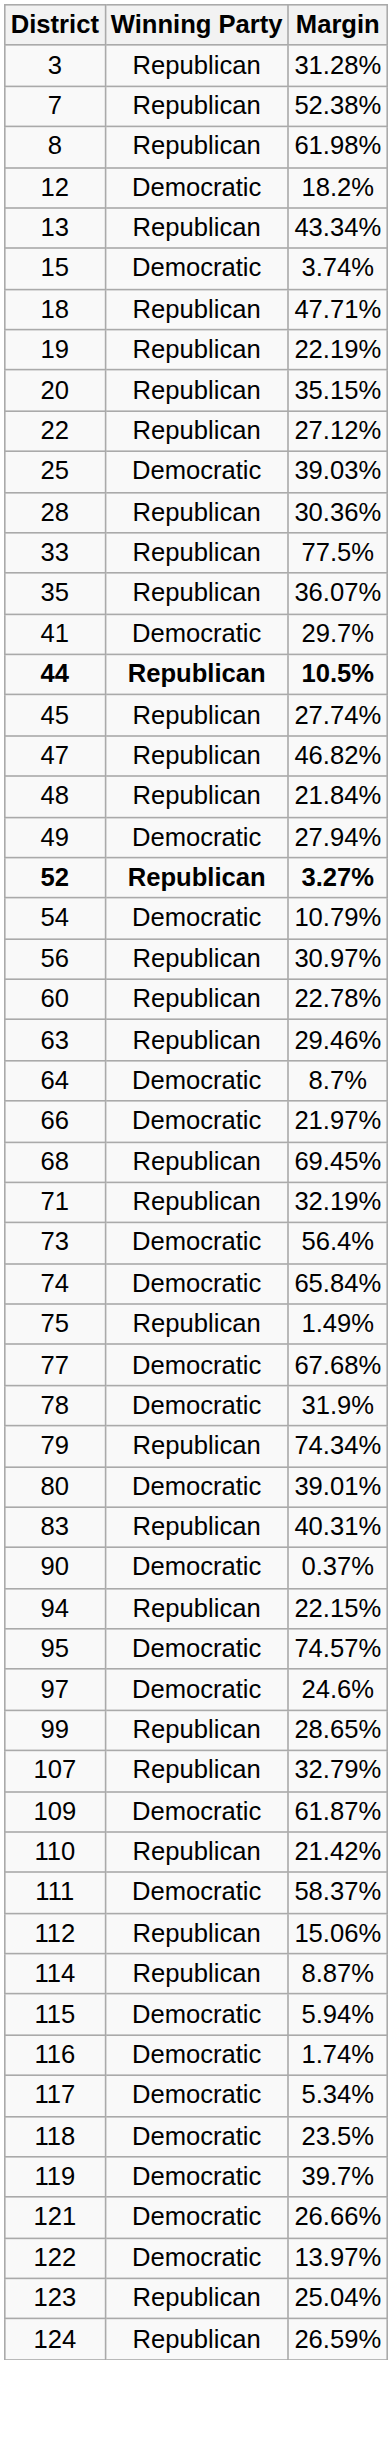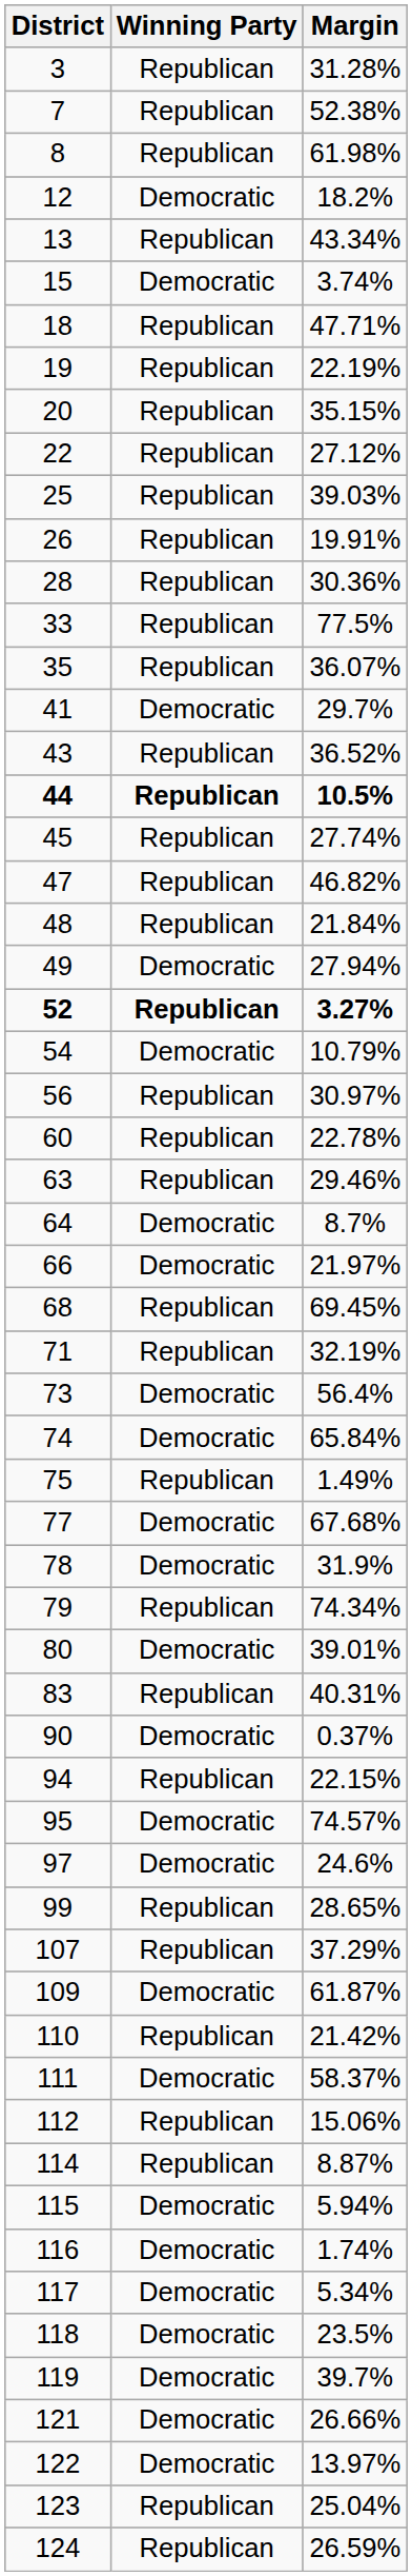 <table class="wikitable sortable" style="text-align:center">
 <tr>
 <th>District</th>
 <th>Winning Party</th>
 <th>Margin</th>
 </tr>
 <tr>
 <td>3</td>
 <td>Republican</td>
 <td>31.28%</td>
 </tr>
 <tr>
 <td>7</td>
 <td>Republican</td>
 <td>52.38%</td>
 </tr>
 <tr>
 <td>8</td>
 <td>Republican</td>
 <td>61.98%</td>
 </tr>
 <tr>
 <td>12</td>
 <td>Democratic</td>
 <td>18.2%</td>
 </tr>
 <tr>
 <td>13</td>
 <td>Republican</td>
 <td>43.34%</td>
 </tr>
 <tr>
 <td>15</td>
 <td>Democratic</td>
 <td>3.74%</td>
 </tr>
 <tr>
 <td>18</td>
 <td>Republican</td>
 <td>47.71%</td>
 </tr>
 <tr>
 <td>19</td>
 <td>Republican</td>
 <td>22.19%</td>
 </tr>
 <tr>
 <td>20</td>
 <td>Republican</td>
 <td>35.15%</td>
 </tr>
 <tr>
 <td>22</td>
 <td>Republican</td>
 <td>27.12%</td>
 </tr>
 <tr>
 <td>25</td>
-<td>Democratic</td>
+<td>Republican</td>
 <td>39.03%</td>
+</tr>
+<tr>
+<td>26</td>
+<td>Republican</td>
+<td>19.91%</td>
 </tr>
 <tr>
 <td>28</td>
 <td>Republican</td>
 <td>30.36%</td>
 </tr>
 <tr>
 <td>33</td>
 <td>Republican</td>
 <td>77.5%</td>
 </tr>
 <tr>
 <td>35</td>
 <td>Republican</td>
 <td>36.07%</td>
 </tr>
 <tr>
 <td>41</td>
 <td>Democratic</td>
 <td>29.7%</td>
+</tr>
+<tr>
+<td>43</td>
+<td>Republican</td>
+<td>36.52%</td>
 </tr>
 <tr>
 <td><strong>44</strong></td>
 <td><strong>Republican</strong></td>
 <td><strong>10.5%</strong></td>
 </tr>
 <tr>
 <td>45</td>
 <td>Republican</td>
 <td>27.74%</td>
 </tr>
 <tr>
 <td>47</td>
 <td>Republican</td>
 <td>46.82%</td>
 </tr>
 <tr>
 <td>48</td>
 <td>Republican</td>
 <td>21.84%</td>
 </tr>
 <tr>
 <td>49</td>
 <td>Democratic</td>
 <td>27.94%</td>
 </tr>
 <tr>
 <td><strong> 52</strong></td>
 <td><strong>Republican</strong></td>
 <td><strong>3.27%</strong></td>
 </tr>
 <tr>
 <td>54</td>
 <td>Democratic</td>
 <td>10.79%</td>
 </tr>
 <tr>
 <td>56</td>
 <td>Republican</td>
 <td>30.97%</td>
 </tr>
 <tr>
 <td>60</td>
 <td>Republican</td>
 <td>22.78%</td>
 </tr>
 <tr>
 <td>63</td>
 <td>Republican</td>
 <td>29.46%</td>
 </tr>
 <tr>
 <td>64</td>
 <td>Democratic</td>
 <td>8.7%</td>
 </tr>
 <tr>
 <td>66</td>
 <td>Democratic</td>
 <td>21.97%</td>
 </tr>
 <tr>
 <td>68</td>
 <td>Republican</td>
 <td>69.45%</td>
 </tr>
 <tr>
 <td>71</td>
 <td>Republican</td>
 <td>32.19%</td>
 </tr>
 <tr>
 <td>73</td>
 <td>Democratic</td>
 <td>56.4%</td>
 </tr>
 <tr>
 <td>74</td>
 <td>Democratic</td>
 <td>65.84%</td>
 </tr>
 <tr>
 <td>75</td>
 <td>Republican</td>
 <td>1.49%</td>
 </tr>
 <tr>
 <td>77</td>
 <td>Democratic</td>
 <td>67.68%</td>
 </tr>
 <tr>
 <td>78</td>
 <td>Democratic</td>
 <td>31.9%</td>
 </tr>
 <tr>
 <td>79</td>
 <td>Republican</td>
 <td>74.34%</td>
 </tr>
 <tr>
 <td>80</td>
 <td>Democratic</td>
 <td>39.01%</td>
 </tr>
 <tr>
 <td>83</td>
 <td>Republican</td>
 <td>40.31%</td>
 </tr>
 <tr>
 <td>90</td>
 <td>Democratic</td>
 <td>0.37%</td>
 </tr>
 <tr>
 <td>94</td>
 <td>Republican</td>
 <td>22.15%</td>
 </tr>
 <tr>
 <td>95</td>
 <td>Democratic</td>
 <td>74.57%</td>
 </tr>
 <tr>
 <td>97</td>
 <td>Democratic</td>
 <td>24.6%</td>
 </tr>
 <tr>
 <td>99</td>
 <td>Republican</td>
 <td>28.65%</td>
 </tr>
 <tr>
 <td>107</td>
 <td>Republican</td>
-<td>32.79%</td>
+<td>37.29%</td>
 </tr>
 <tr>
 <td>109</td>
 <td>Democratic</td>
 <td>61.87%</td>
 </tr>
 <tr>
 <td>110</td>
 <td>Republican</td>
 <td>21.42%</td>
 </tr>
 <tr>
 <td>111</td>
 <td>Democratic</td>
 <td>58.37%</td>
 </tr>
 <tr>
 <td>112</td>
 <td>Republican</td>
 <td>15.06%</td>
 </tr>
 <tr>
 <td>114</td>
 <td>Republican</td>
 <td>8.87%</td>
 </tr>
 <tr>
 <td>115</td>
 <td>Democratic</td>
 <td>5.94%</td>
 </tr>
 <tr>
 <td>116</td>
 <td>Democratic</td>
 <td>1.74%</td>
 </tr>
 <tr>
 <td>117</td>
 <td>Democratic</td>
 <td>5.34%</td>
 </tr>
 <tr>
 <td>118</td>
 <td>Democratic</td>
 <td>23.5%</td>
 </tr>
 <tr>
 <td>119</td>
 <td>Democratic</td>
 <td>39.7%</td>
 </tr>
 <tr>
 <td>121</td>
 <td>Democratic</td>
 <td>26.66%</td>
 </tr>
 <tr>
 <td>122</td>
 <td>Democratic</td>
 <td>13.97%</td>
 </tr>
 <tr>
 <td>123</td>
 <td>Republican</td>
 <td>25.04%</td>
 </tr>
 <tr>
 <td>124</td>
 <td>Republican</td>
 <td>26.59%</td>
 </tr>
 </table>
